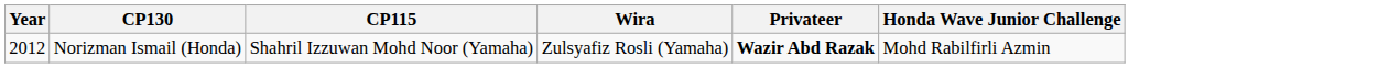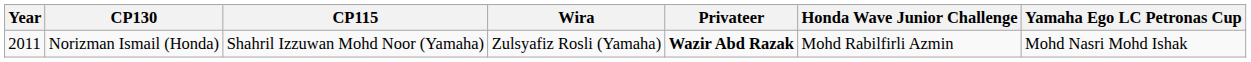 <table class="wikitable">
 <tr>
 <th>Year</th>
 <th>CP130</th>
 <th>CP115</th>
 <th>Wira</th>
 <th>Privateer</th>
 <th>Honda Wave Junior Challenge</th>
+<th>Yamaha Ego LC Petronas Cup</th>
 </tr>
 <tr>
-<td>2012</td>
+<td>2011</td>
 <td>Norizman Ismail (Honda)</td>
 <td>Shahril Izzuwan Mohd Noor (Yamaha)</td>
 <td>Zulsyafiz Rosli (Yamaha)</td>
 <td><strong>Wazir Abd Razak</strong></td>
 <td>Mohd Rabilfirli Azmin</td>
+<td>Mohd Nasri Mohd Ishak</td>
 </tr>
 </table>
